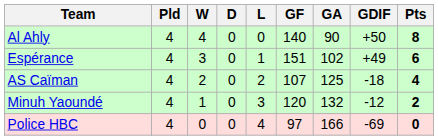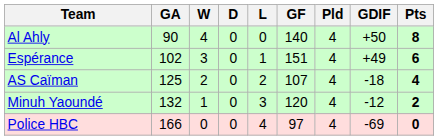 <table class=wikitable style="text-align:center" width=500>
 <tr>
 <th width=25%>Team</th>
-<th width=5%>Pld</th>
+<th width=5%>GA</th>
 <th width=5%>W</th>
 <th width=5%>D</th>
 <th width=5%>L</th>
 <th width=5%>GF</th>
-<th width=5%>GA</th>
+<th width=5%>Pld</th>
 <th width=5%>GDIF</th>
 <th width=5%>Pts</th>
 </tr>
 <tr bgcolor=#ccffcc>
 <td align="left"> <a href='#'>Al Ahly</a></td>
-<td>4</td>
+<td>90</td>
 <td>4</td>
 <td>0</td>
 <td>0</td>
 <td>140</td>
-<td>90</td>
+<td>4</td>
 <td>+50</td>
 <td><strong>8</strong></td>
 </tr>
 <tr bgcolor=#ccffcc>
 <td align="left"> <a href='#'>Espérance</a></td>
-<td>4</td>
+<td>102</td>
 <td>3</td>
 <td>0</td>
 <td>1</td>
 <td>151</td>
-<td>102</td>
+<td>4</td>
 <td>+49</td>
 <td><strong>6</strong></td>
 </tr>
 <tr bgcolor=#ccffcc>
 <td align="left"> <a href='#'>AS Caïman</a></td>
-<td>4</td>
+<td>125</td>
 <td>2</td>
 <td>0</td>
 <td>2</td>
 <td>107</td>
-<td>125</td>
+<td>4</td>
 <td>-18</td>
 <td><strong>4</strong></td>
 </tr>
 <tr bgcolor=#ccffcc>
 <td align="left"> <a href='#'>Minuh Yaoundé</a></td>
-<td>4</td>
+<td>132</td>
 <td>1</td>
 <td>0</td>
 <td>3</td>
 <td>120</td>
-<td>132</td>
+<td>4</td>
 <td>-12</td>
 <td><strong>2</strong></td>
 </tr>
 <tr bgcolor=#ffdddd>
 <td align="left"> <a href='#'>Police HBC</a></td>
-<td>4</td>
+<td>166</td>
 <td>0</td>
 <td>0</td>
 <td>4</td>
 <td>97</td>
-<td>166</td>
+<td>4</td>
 <td>-69</td>
 <td><strong>0</strong></td>
 </tr>
 </table>
